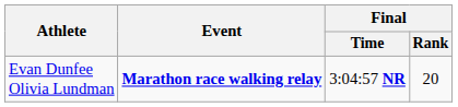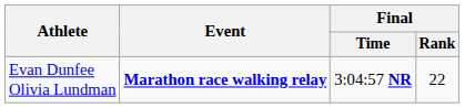 <table class=wikitable style="font-size:90%">
 <tr>
 <th rowspan=2>Athlete</th>
 <th rowspan=2>Event</th>
 <th colspan=2>Final</th>
 </tr>
 <tr style="font-size:95%">
 <th>Time</th>
 <th>Rank</th>
 </tr>
 <tr align=center>
 <td align=left><a href='#'>Evan Dunfee</a><br><a href='#'>Olivia Lundman</a></td>
 <td align=left><strong><a href='#'>Marathon race walking relay</a></strong></td>
 <td>3:04:57 <strong><a href='#'>NR</a></strong></td>
-<td>20</td>
+<td>22</td>
 </tr>
 </table>
